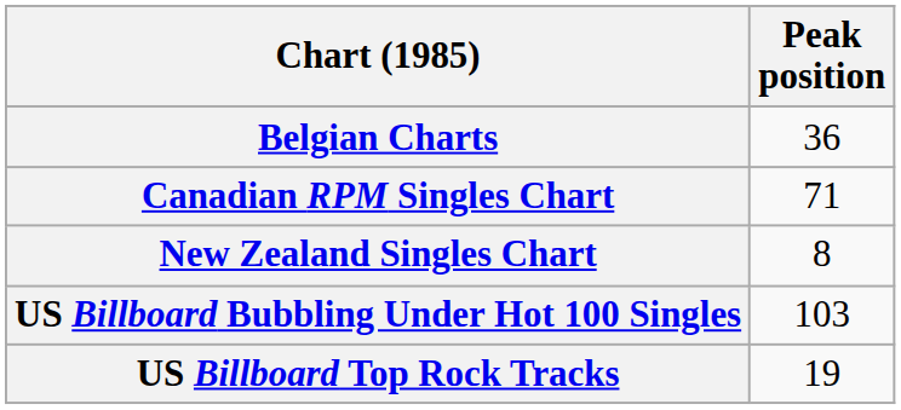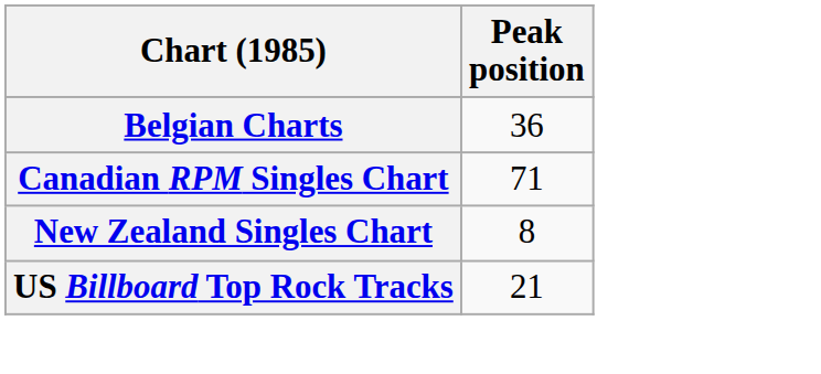 <table class="wikitable sortable plainrowheaders">
 <tr>
 <th scope=col>Chart (1985)</th>
 <th scope=col>Peak<br>position</th>
 </tr>
 <tr>
 <th scope=row><a href='#'>Belgian Charts</a></th>
 <td style="text-align:center;">36</td>
 </tr>
 <tr>
 <th scope=row><a href='#'>Canadian <em>RPM</em> Singles Chart</a></th>
 <td style="text-align:center;">71</td>
 </tr>
 <tr>
 <th scope=row><a href='#'>New Zealand Singles Chart</a></th>
 <td style="text-align:center;">8</td>
 </tr>
 <tr>
-<th scope=row>US <a href='#'><em>Billboard</em> Bubbling Under Hot 100 Singles</a></th>
-<td style="text-align:center;">103</td>
-</tr>
-<tr>
 <th scope=row>US <a href='#'><em>Billboard</em> Top Rock Tracks</a></th>
-<td style="text-align:center;">19</td>
+<td style="text-align:center;">21</td>
 </tr>
 </table>
